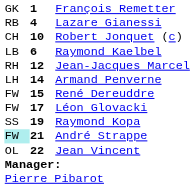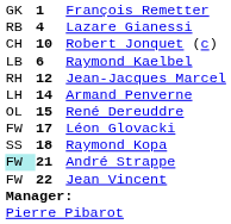 <table cellspacing="0" cellpadding="0" style="font-size:90%; margin:auto;">
 <tr>
 <th width=25></th>
 <th width=25></th>
 </tr>
 <tr>
 <td>GK</td>
 <td><strong>1</strong></td>
 <td><a href='#'>François Remetter</a></td>
 </tr>
 <tr>
 <td>RB</td>
 <td><strong>4</strong></td>
 <td><a href='#'>Lazare Gianessi</a></td>
 </tr>
 <tr>
 <td>CH</td>
 <td><strong>10</strong></td>
 <td><a href='#'>Robert Jonquet</a> (<a href='#'>c</a>)</td>
 </tr>
 <tr>
 <td>LB</td>
 <td><strong>6</strong></td>
 <td><a href='#'>Raymond Kaelbel</a></td>
 </tr>
 <tr>
 <td>RH</td>
 <td><strong>12</strong></td>
 <td><a href='#'>Jean-Jacques Marcel</a></td>
 </tr>
 <tr>
 <td>LH</td>
 <td><strong>14</strong></td>
 <td><a href='#'>Armand Penverne</a></td>
 </tr>
 <tr>
-<td>FW</td>
+<td>OL</td>
 <td><strong>15</strong></td>
 <td><a href='#'>René Dereuddre</a></td>
 </tr>
 <tr>
 <td>FW</td>
 <td><strong>17</strong></td>
 <td><a href='#'>Léon Glovacki</a></td>
 </tr>
 <tr>
 <td>SS</td>
-<td><strong>19</strong></td>
+<td><strong>18</strong></td>
 <td><a href='#'>Raymond Kopa</a></td>
 </tr>
 <tr>
 <td style="background: paleturquoise;">FW</td>
 <td><strong>21</strong></td>
 <td><a href='#'>André Strappe</a></td>
 </tr>
 <tr>
-<td>OL</td>
+<td>FW</td>
 <td><strong>22</strong></td>
 <td><a href='#'>Jean Vincent</a></td>
 </tr>
 <tr>
 <td colspan=3><strong>Manager:</strong></td>
 </tr>
 <tr>
 <td colspan=4> <a href='#'>Pierre Pibarot</a></td>
 </tr>
 </table>
